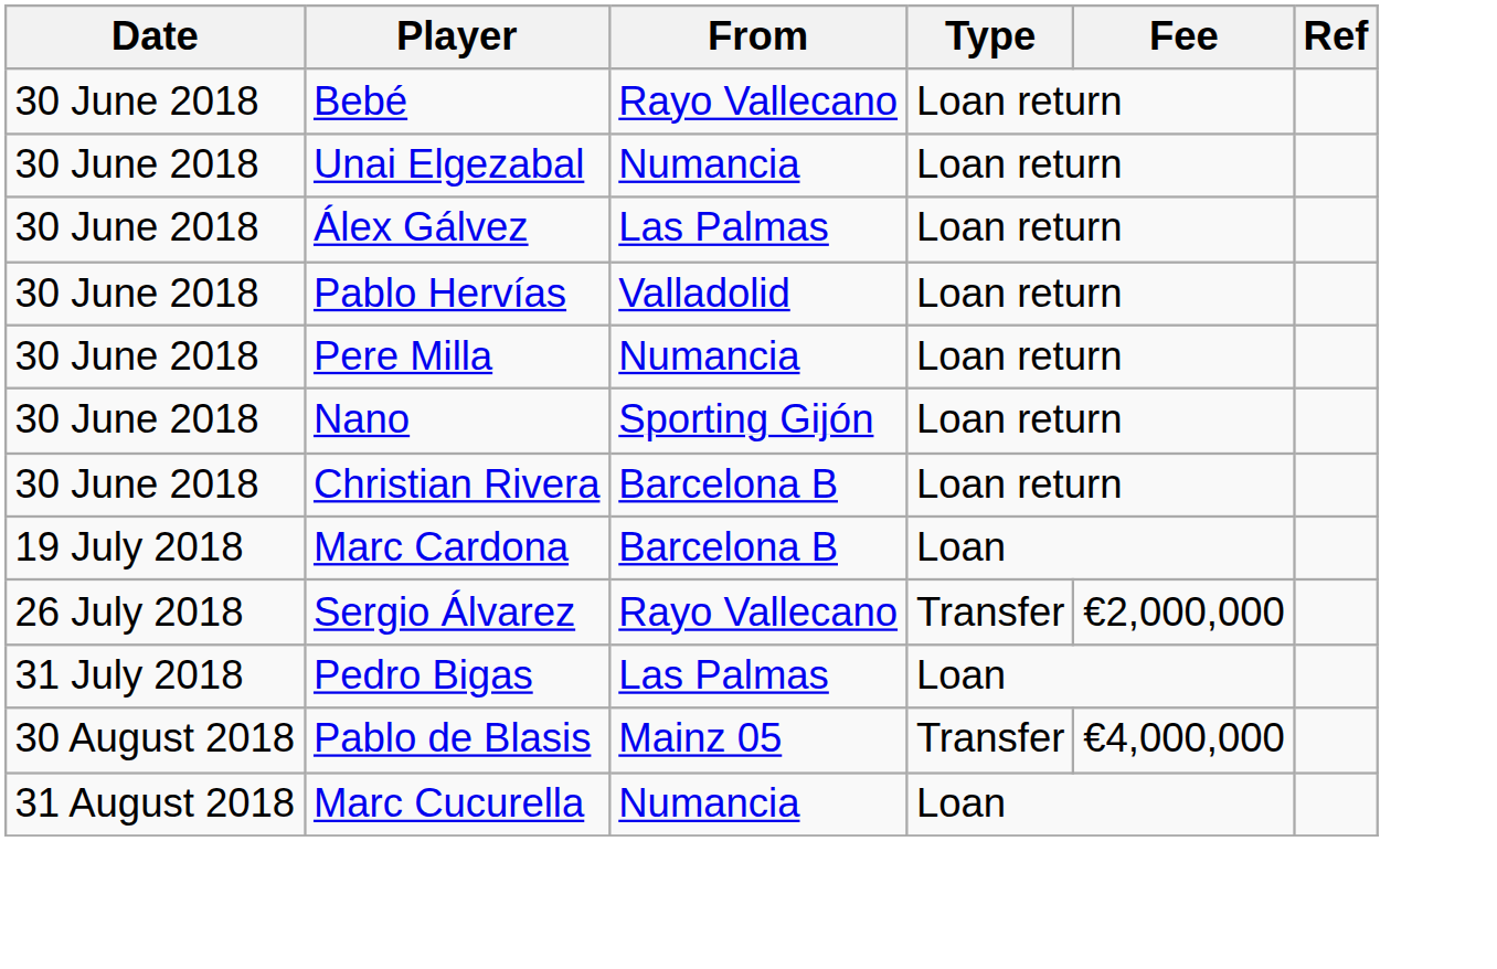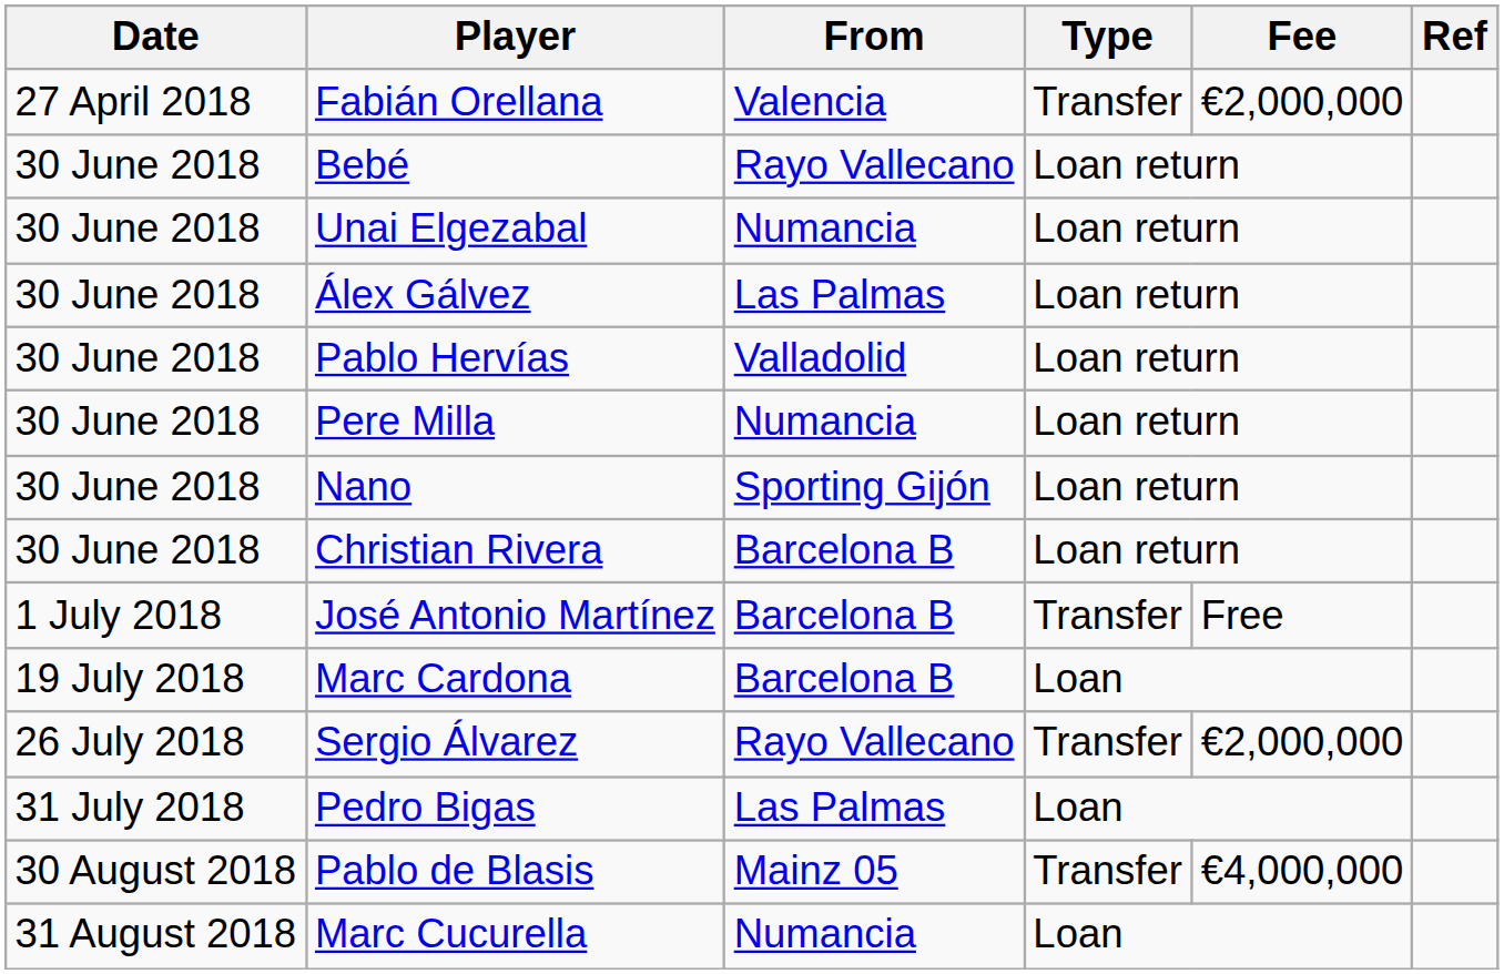 <table class="wikitable">
 <tr>
 <th>Date</th>
 <th>Player</th>
 <th>From</th>
 <th>Type</th>
 <th>Fee</th>
 <th>Ref</th>
+</tr>
+<tr>
+<td>27 April 2018</td>
+<td> <a href='#'>Fabián Orellana</a></td>
+<td> <a href='#'>Valencia</a></td>
+<td>Transfer</td>
+<td>€2,000,000</td>
+<td></td>
 </tr>
 <tr>
 <td>30 June 2018</td>
 <td> <a href='#'>Bebé</a></td>
 <td> <a href='#'>Rayo Vallecano</a></td>
 <td colspan=2>Loan return</td>
 <td></td>
 </tr>
 <tr>
 <td>30 June 2018</td>
 <td> <a href='#'>Unai Elgezabal</a></td>
 <td> <a href='#'>Numancia</a></td>
 <td colspan=2>Loan return</td>
 <td></td>
 </tr>
 <tr>
 <td>30 June 2018</td>
 <td> <a href='#'>Álex Gálvez</a></td>
 <td> <a href='#'>Las Palmas</a></td>
 <td colspan=2>Loan return</td>
 <td></td>
 </tr>
 <tr>
 <td>30 June 2018</td>
 <td> <a href='#'>Pablo Hervías</a></td>
 <td> <a href='#'>Valladolid</a></td>
 <td colspan=2>Loan return</td>
 <td></td>
 </tr>
 <tr>
 <td>30 June 2018</td>
 <td> <a href='#'>Pere Milla</a></td>
 <td> <a href='#'>Numancia</a></td>
 <td colspan=2>Loan return</td>
 <td></td>
 </tr>
 <tr>
 <td>30 June 2018</td>
 <td> <a href='#'>Nano</a></td>
 <td> <a href='#'>Sporting Gijón</a></td>
 <td colspan=2>Loan return</td>
 <td></td>
 </tr>
 <tr>
 <td>30 June 2018</td>
 <td> <a href='#'>Christian Rivera</a></td>
 <td> <a href='#'>Barcelona B</a></td>
 <td colspan=2>Loan return</td>
 <td></td>
 </tr>
 <tr>
+<td>1 July 2018</td>
+<td> <a href='#'>José Antonio Martínez</a></td>
+<td> <a href='#'>Barcelona B</a></td>
+<td>Transfer</td>
+<td>Free</td>
+<td></td>
+</tr>
+<tr>
 <td>19 July 2018</td>
 <td> <a href='#'>Marc Cardona</a></td>
 <td> <a href='#'>Barcelona B</a></td>
 <td colspan=2>Loan</td>
 <td></td>
 </tr>
 <tr>
 <td>26 July 2018</td>
 <td> <a href='#'>Sergio Álvarez</a></td>
 <td> <a href='#'>Rayo Vallecano</a></td>
 <td>Transfer</td>
 <td>€2,000,000</td>
 <td></td>
 </tr>
 <tr>
 <td>31 July 2018</td>
 <td> <a href='#'>Pedro Bigas</a></td>
 <td> <a href='#'>Las Palmas</a></td>
 <td colspan=2>Loan</td>
 <td></td>
 </tr>
 <tr>
 <td>30 August 2018</td>
 <td> <a href='#'>Pablo de Blasis</a></td>
 <td> <a href='#'>Mainz 05</a></td>
 <td>Transfer</td>
 <td>€4,000,000</td>
 <td></td>
 </tr>
 <tr>
 <td>31 August 2018</td>
 <td> <a href='#'>Marc Cucurella</a></td>
 <td> <a href='#'>Numancia</a></td>
 <td colspan=2>Loan</td>
 <td></td>
 </tr>
 <tr>
 </tr>
 </table>
